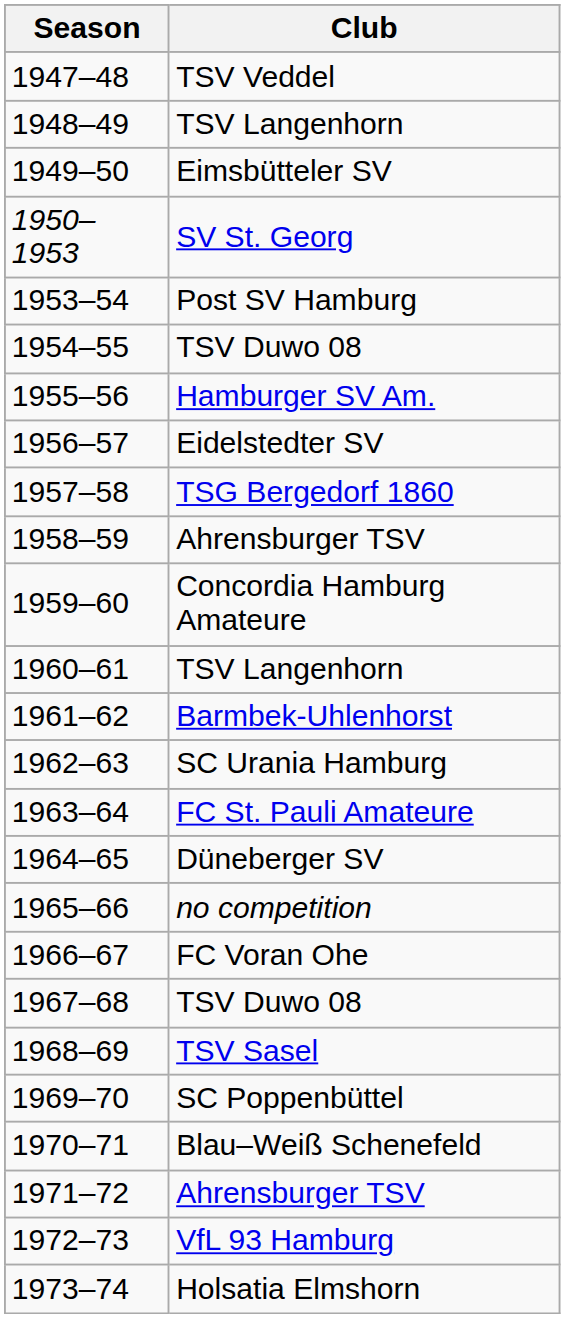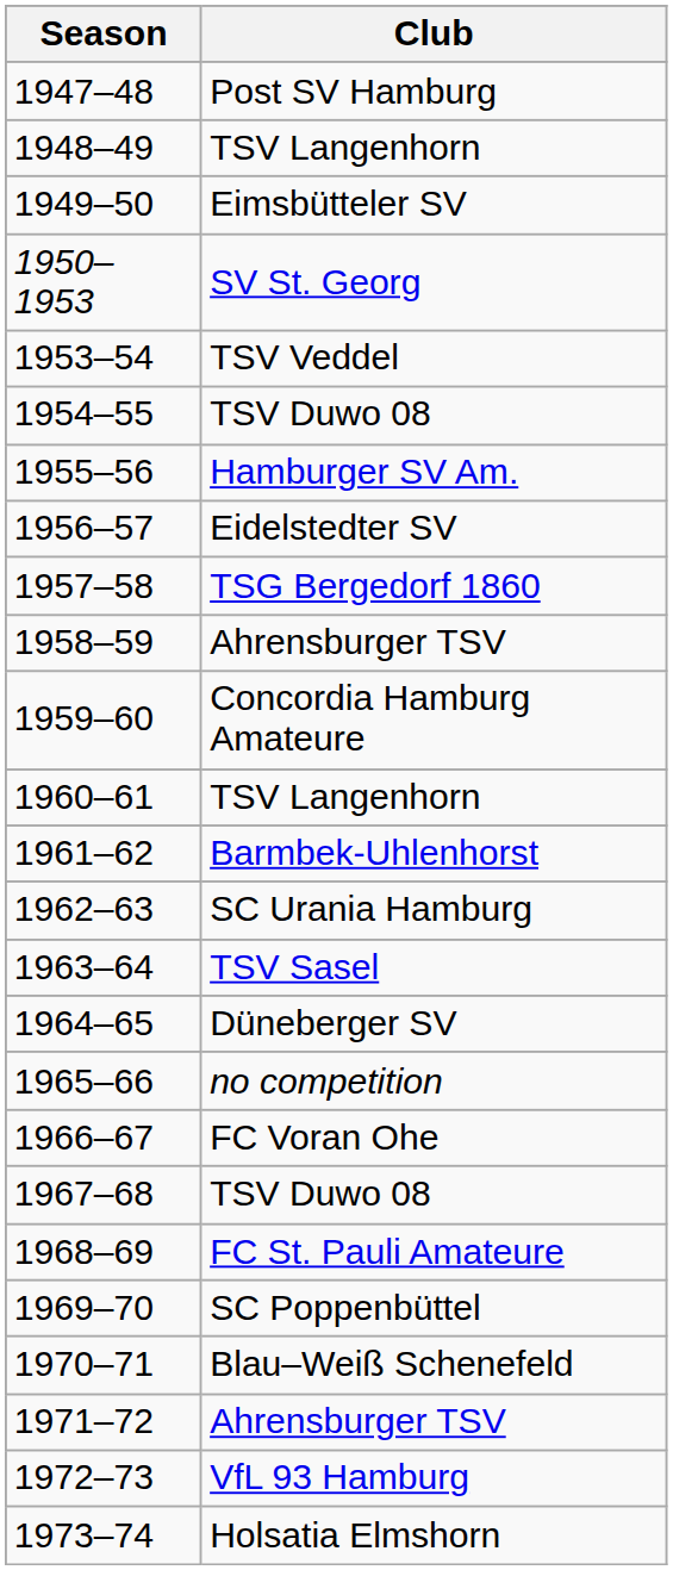 <table class="wikitable">
 <tr align="center" bgcolor="#dfdfdf">
 <th width="80">Season</th>
 <th width="200">Club</th>
 </tr>
 <tr wit>
 <td>1947–48</td>
-<td>TSV Veddel</td>
+<td>Post SV Hamburg</td>
 </tr>
 <tr>
 <td>1948–49</td>
 <td>TSV Langenhorn</td>
 </tr>
 <tr>
 <td>1949–50</td>
 <td>Eimsbütteler SV</td>
 </tr>
 <tr>
 <td><em>1950–1953</em></td>
 <td><a href='#'>SV St. Georg</a></td>
 </tr>
 <tr>
 <td>1953–54</td>
-<td>Post SV Hamburg</td>
+<td>TSV Veddel</td>
 </tr>
 <tr>
 <td>1954–55</td>
 <td>TSV Duwo 08</td>
 </tr>
 <tr>
 <td>1955–56</td>
 <td><a href='#'>Hamburger SV Am.</a></td>
 </tr>
 <tr>
 <td>1956–57</td>
 <td>Eidelstedter SV</td>
 </tr>
 <tr>
 <td>1957–58</td>
 <td><a href='#'>TSG Bergedorf 1860</a></td>
 </tr>
 <tr>
 <td>1958–59</td>
 <td>Ahrensburger TSV</td>
 </tr>
 <tr>
 <td>1959–60</td>
 <td>Concordia Hamburg Amateure</td>
 </tr>
 <tr>
 <td>1960–61</td>
 <td>TSV Langenhorn</td>
 </tr>
 <tr>
 <td>1961–62</td>
 <td><a href='#'>Barmbek-Uhlenhorst</a></td>
 </tr>
 <tr>
 <td>1962–63</td>
 <td>SC Urania Hamburg</td>
 </tr>
 <tr>
 <td>1963–64</td>
-<td><a href='#'>FC St. Pauli Amateure</a></td>
+<td><a href='#'>TSV Sasel</a></td>
 </tr>
 <tr>
 <td>1964–65</td>
 <td>Düneberger SV</td>
 </tr>
 <tr>
 <td>1965–66</td>
 <td><em>no competition</em></td>
 </tr>
 <tr>
 <td>1966–67</td>
 <td>FC Voran Ohe</td>
 </tr>
 <tr>
 <td>1967–68</td>
 <td>TSV Duwo 08</td>
 </tr>
 <tr>
 <td>1968–69</td>
-<td><a href='#'>TSV Sasel</a></td>
+<td><a href='#'>FC St. Pauli Amateure</a></td>
 </tr>
 <tr>
 <td>1969–70</td>
 <td>SC Poppenbüttel</td>
 </tr>
 <tr>
 <td>1970–71</td>
 <td>Blau–Weiß Schenefeld</td>
 </tr>
 <tr>
 <td>1971–72</td>
 <td><a href='#'>Ahrensburger TSV</a></td>
 </tr>
 <tr>
 <td>1972–73</td>
 <td><a href='#'>VfL 93 Hamburg</a></td>
 </tr>
 <tr>
 <td>1973–74</td>
 <td>Holsatia Elmshorn</td>
 </tr>
 </table>
